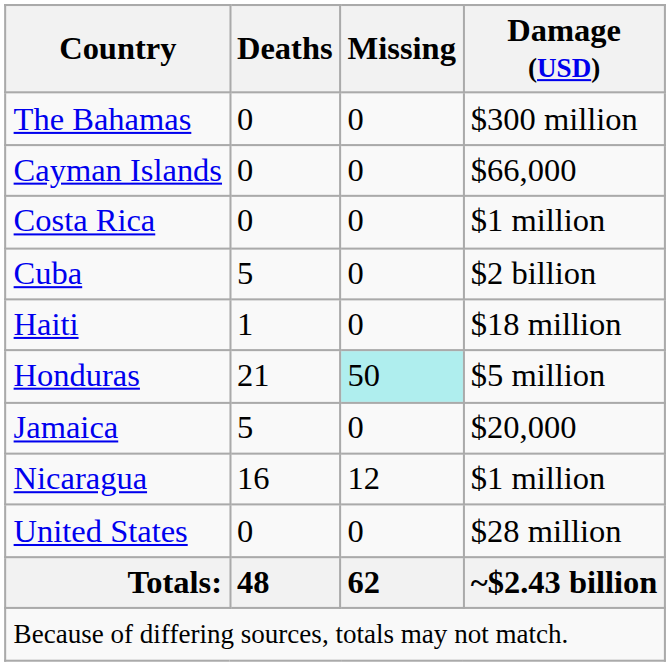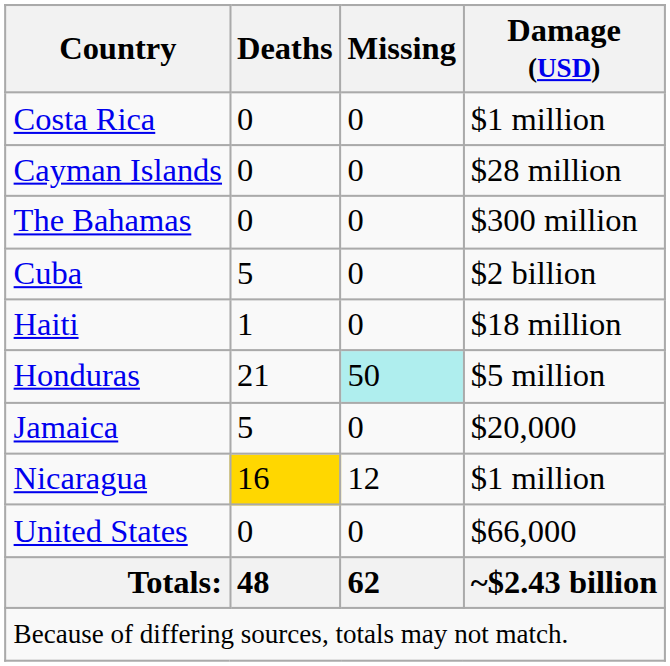 <table class="wikitable" align=right style="margin:0 0 0.5em 1em;">
 <tr>
 <th>Country</th>
 <th>Deaths</th>
 <th>Missing</th>
 <th>Damage<br><small>(<a href='#'>USD</a>)</small></th>
 </tr>
 <tr>
-<td><a href='#'>The Bahamas</a></td>
+<td><a href='#'>Costa Rica</a></td>
 <td>0</td>
 <td>0</td>
-<td>$300 million</td>
+<td>$1 million</td>
 </tr>
 <tr>
 <td><a href='#'>Cayman Islands</a></td>
 <td>0</td>
 <td>0</td>
-<td>$66,000</td>
+<td>$28 million</td>
 </tr>
 <tr>
-<td><a href='#'>Costa Rica</a></td>
+<td><a href='#'>The Bahamas</a></td>
 <td>0</td>
 <td>0</td>
-<td>$1 million</td>
+<td>$300 million</td>
 </tr>
 <tr>
 <td><a href='#'>Cuba</a></td>
 <td>5</td>
 <td>0</td>
 <td>$2 billion</td>
 </tr>
 <tr>
 <td><a href='#'>Haiti</a></td>
 <td>1</td>
 <td>0</td>
 <td>$18 million</td>
 </tr>
 <tr>
 <td><a href='#'>Honduras</a></td>
 <td>21</td>
 <td style="background: paleturquoise;">50</td>
 <td>$5 million</td>
 </tr>
 <tr>
 <td><a href='#'>Jamaica</a></td>
 <td>5</td>
 <td>0</td>
 <td>$20,000</td>
 </tr>
 <tr>
 <td><a href='#'>Nicaragua</a></td>
-<td>16</td>
+<td style="background: gold;">16</td>
 <td>12</td>
 <td>$1 million</td>
 </tr>
 <tr>
 <td><a href='#'>United States</a></td>
 <td>0</td>
 <td>0</td>
-<td>$28 million</td>
+<td>$66,000</td>
 </tr>
 <tr>
 <th style="text-align:right;">Totals:</th>
 <th style="text-align:left;">48</th>
 <th style="text-align:left;">62</th>
 <th>~$2.43 billion</th>
 </tr>
 <tr>
 <td colspan=4><small>Because of differing sources, totals may not match.</small></td>
 </tr>
 </table>
